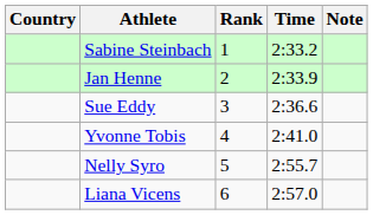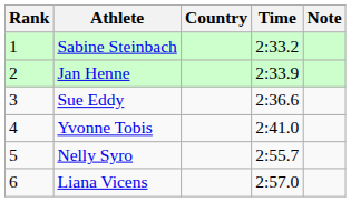 <table class="wikitable sortable">
 <tr>
+<th>Rank</th>
+<th>Athlete</th>
 <th>Country</th>
-<th>Athlete</th>
-<th>Rank</th>
 <th>Time</th>
 <th>Note</th>
 </tr>
 <tr bgcolor=#CCFFCC>
+<td>1</td>
+<td><a href='#'>Sabine Steinbach</a></td>
 <td></td>
-<td><a href='#'>Sabine Steinbach</a></td>
-<td>1</td>
 <td>2:33.2</td>
 <td></td>
 </tr>
 <tr bgcolor=#CCFFCC>
+<td>2</td>
+<td><a href='#'>Jan Henne</a></td>
 <td></td>
-<td><a href='#'>Jan Henne</a></td>
-<td>2</td>
 <td>2:33.9</td>
 <td></td>
 </tr>
 <tr>
+<td>3</td>
+<td><a href='#'>Sue Eddy</a></td>
 <td></td>
-<td><a href='#'>Sue Eddy</a></td>
-<td>3</td>
 <td>2:36.6</td>
 <td></td>
 </tr>
 <tr>
+<td>4</td>
+<td><a href='#'>Yvonne Tobis</a></td>
 <td></td>
-<td><a href='#'>Yvonne Tobis</a></td>
-<td>4</td>
 <td>2:41.0</td>
 <td></td>
 </tr>
 <tr>
+<td>5</td>
+<td><a href='#'>Nelly Syro</a></td>
 <td></td>
-<td><a href='#'>Nelly Syro</a></td>
-<td>5</td>
 <td>2:55.7</td>
 <td></td>
 </tr>
 <tr>
+<td>6</td>
+<td><a href='#'>Liana Vicens</a></td>
 <td></td>
-<td><a href='#'>Liana Vicens</a></td>
-<td>6</td>
 <td>2:57.0</td>
 <td></td>
 </tr>
 </table>
